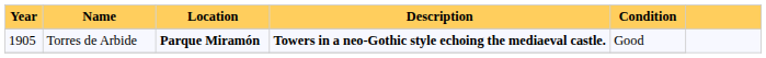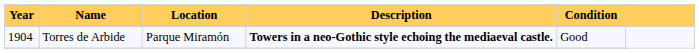 <table bgcolor="#f7f8ff" cellpadding="4" cellspacing="0" border="1" style="font-size: 95%; border: #cccccc solid 1px; border-collapse: collapse;">
 <tr>
 <th width="5%" style="background:#ffce5d;">Year</th>
 <th width="15%" style="background:#ffce5d;">Name</th>
 <th width="15%" style="background:#ffce5d;">Location</th>
 <th width="45%" style="background:#ffce5d;">Description</th>
 <th width="10%" style="background:#ffce5d;">Condition</th>
 <th width="10%" style="background:#ffce5d;"></th>
 </tr>
 <tr ---->
 </tr>
 <tr>
-<td>1905</td>
+<td>1904</td>
 <td>Torres de Arbide</td>
-<td><strong>Parque Miramón</strong></td>
+<td>Parque Miramón</td>
 <td><strong>Towers in a  neo-Gothic style echoing the mediaeval castle.</strong></td>
 <td>Good</td>
 </tr>
 <tr>
 </tr>
 </table>
